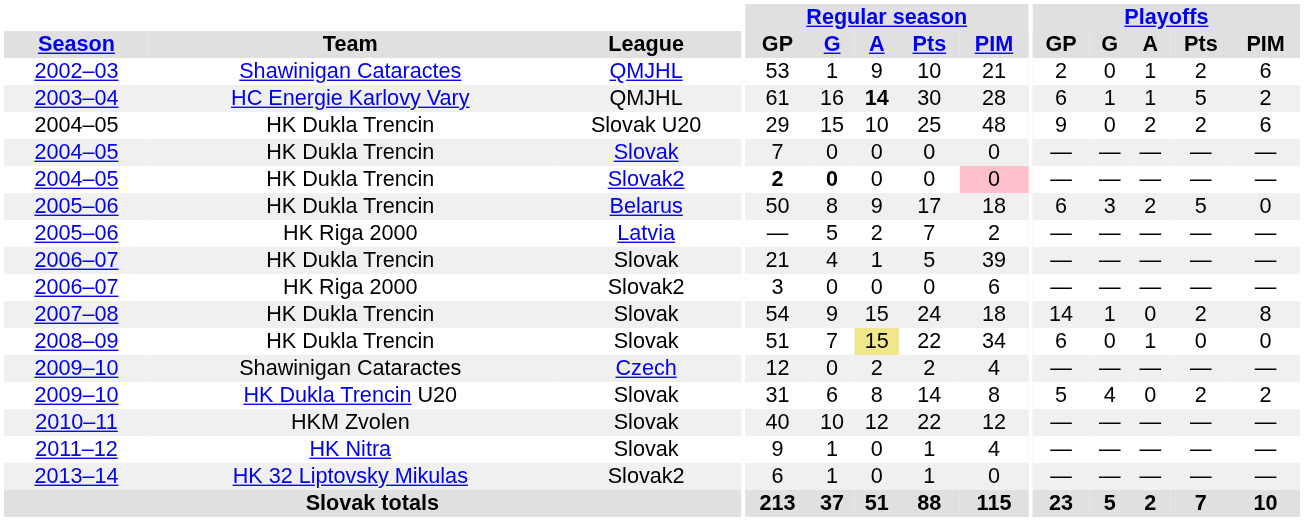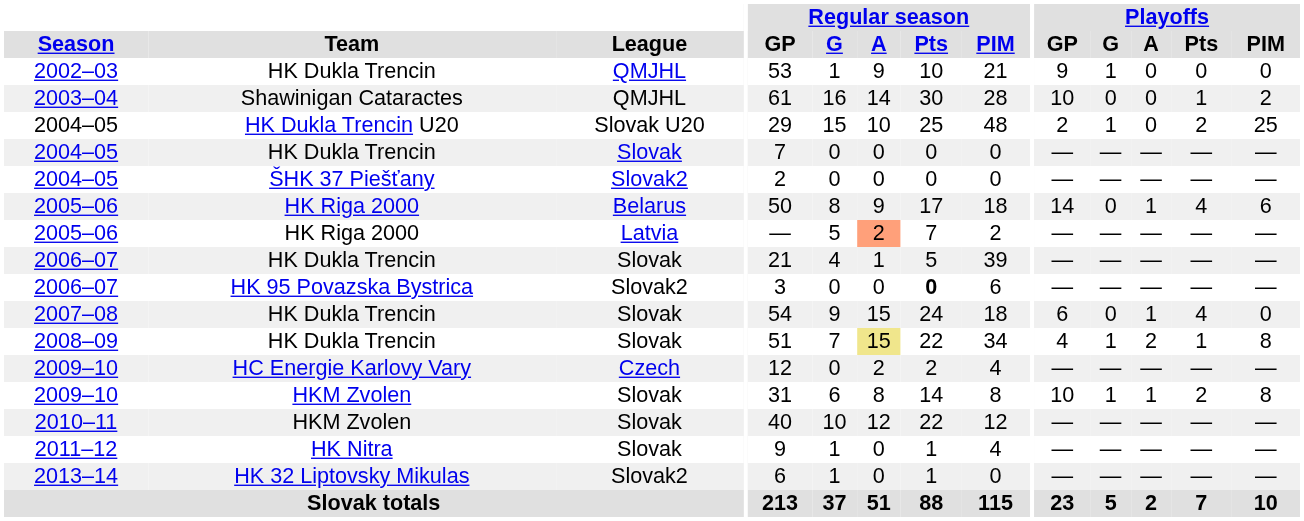 <table border="0" cellpadding="1" cellspacing="0" style="text-align:center; width:60em">
 <tr bgcolor="#e0e0e0">
 <th colspan="3" bgcolor="#ffffff"></th>
 <th rowspan="99" bgcolor="#ffffff"></th>
 <th colspan="5"><a href='#'>Regular season</a></th>
 <th rowspan="99" bgcolor="#ffffff"></th>
 <th colspan="5"><a href='#'>Playoffs</a></th>
 </tr>
 <tr bgcolor="#e0e0e0">
 <th><a href='#'>Season</a></th>
 <th>Team</th>
 <th>League</th>
 <th>GP</th>
 <th><a href='#'>G</a></th>
 <th><a href='#'>A</a></th>
 <th><a href='#'>Pts</a></th>
 <th><a href='#'>PIM</a></th>
 <th>GP</th>
 <th>G</th>
 <th>A</th>
 <th>Pts</th>
 <th>PIM</th>
 </tr>
 <tr>
 <td><a href='#'>2002–03</a></td>
-<td><a href='#'>Shawinigan Cataractes</a></td>
+<td>HK Dukla Trencin</td>
 <td><a href='#'>QMJHL</a></td>
 <td>53</td>
 <td>1</td>
 <td>9</td>
 <td>10</td>
 <td>21</td>
-<td>2</td>
+<td>9</td>
+<td>1</td>
 <td>0</td>
-<td>1</td>
-<td>2</td>
-<td>6</td>
+<td>0</td>
+<td>0</td>
 </tr>
 <tr bgcolor="#f0f0f0">
 <td><a href='#'>2003–04</a></td>
-<td><a href='#'>HC Energie Karlovy Vary</a></td>
+<td>Shawinigan Cataractes</td>
 <td>QMJHL</td>
 <td>61</td>
 <td>16</td>
-<td><strong>14</strong></td>
+<td>14</td>
 <td>30</td>
 <td>28</td>
-<td>6</td>
+<td>10</td>
+<td>0</td>
+<td>0</td>
 <td>1</td>
-<td>1</td>
-<td>5</td>
 <td>2</td>
 </tr>
 <tr>
 <td>2004–05</td>
-<td>HK Dukla Trencin</td>
+<td><a href='#'>HK Dukla Trencin</a> U20</td>
 <td>Slovak U20</td>
 <td>29</td>
 <td>15</td>
 <td>10</td>
 <td>25</td>
 <td>48</td>
-<td>9</td>
+<td>2</td>
+<td>1</td>
 <td>0</td>
 <td>2</td>
-<td>2</td>
-<td>6</td>
+<td>25</td>
 </tr>
 <tr bgcolor="#f0f0f0">
 <td><a href='#'>2004–05</a></td>
 <td>HK Dukla Trencin</td>
 <td><a href='#'>Slovak</a></td>
 <td>7</td>
 <td>0</td>
 <td>0</td>
 <td>0</td>
 <td>0</td>
 <td>—</td>
 <td>—</td>
 <td>—</td>
 <td>—</td>
 <td>—</td>
 </tr>
 <tr>
 <td><a href='#'>2004–05</a></td>
-<td>HK Dukla Trencin</td>
+<td><a href='#'>ŠHK 37 Piešťany</a></td>
 <td><a href='#'>Slovak2</a></td>
-<td><strong>2</strong></td>
-<td><strong>0</strong></td>
+<td>2</td>
 <td>0</td>
 <td>0</td>
-<td style="background: pink;">0</td>
+<td>0</td>
+<td>0</td>
 <td>—</td>
 <td>—</td>
 <td>—</td>
 <td>—</td>
 <td>—</td>
 </tr>
 <tr bgcolor="#f0f0f0">
 <td><a href='#'>2005–06</a></td>
-<td>HK Dukla Trencin</td>
+<td><a href='#'>HK Riga 2000</a></td>
 <td><a href='#'>Belarus</a></td>
 <td>50</td>
 <td>8</td>
 <td>9</td>
 <td>17</td>
 <td>18</td>
+<td>14</td>
+<td>0</td>
+<td>1</td>
+<td>4</td>
 <td>6</td>
-<td>3</td>
-<td>2</td>
-<td>5</td>
-<td>0</td>
 </tr>
 <tr>
 <td><a href='#'>2005–06</a></td>
 <td>HK Riga 2000</td>
 <td><a href='#'>Latvia</a></td>
 <td>—</td>
 <td>5</td>
-<td>2</td>
+<td style="background: lightsalmon;">2</td>
 <td>7</td>
 <td>2</td>
 <td>—</td>
 <td>—</td>
 <td>—</td>
 <td>—</td>
 <td>—</td>
 </tr>
 <tr bgcolor="#f0f0f0">
 <td><a href='#'>2006–07</a></td>
 <td>HK Dukla Trencin</td>
 <td>Slovak</td>
 <td>21</td>
 <td>4</td>
 <td>1</td>
 <td>5</td>
 <td>39</td>
 <td>—</td>
 <td>—</td>
 <td>—</td>
 <td>—</td>
 <td>—</td>
 </tr>
 <tr>
 <td><a href='#'>2006–07</a></td>
-<td>HK Riga 2000</td>
+<td><a href='#'>HK 95 Povazska Bystrica</a></td>
 <td>Slovak2</td>
 <td>3</td>
 <td>0</td>
 <td>0</td>
-<td>0</td>
+<td><strong>0</strong></td>
 <td>6</td>
 <td>—</td>
 <td>—</td>
 <td>—</td>
 <td>—</td>
 <td>—</td>
 </tr>
 <tr bgcolor="#f0f0f0">
 <td><a href='#'>2007–08</a></td>
 <td>HK Dukla Trencin</td>
 <td>Slovak</td>
 <td>54</td>
 <td>9</td>
 <td>15</td>
 <td>24</td>
 <td>18</td>
-<td>14</td>
+<td>6</td>
+<td>0</td>
 <td>1</td>
+<td>4</td>
 <td>0</td>
-<td>2</td>
-<td>8</td>
 </tr>
 <tr>
 <td><a href='#'>2008–09</a></td>
 <td>HK Dukla Trencin</td>
 <td>Slovak</td>
 <td>51</td>
 <td>7</td>
 <td style="background: khaki;">15</td>
 <td>22</td>
 <td>34</td>
-<td>6</td>
-<td>0</td>
+<td>4</td>
 <td>1</td>
-<td>0</td>
-<td>0</td>
+<td>2</td>
+<td>1</td>
+<td>8</td>
 </tr>
 <tr bgcolor="#f0f0f0">
 <td><a href='#'>2009–10</a></td>
-<td>Shawinigan Cataractes</td>
+<td><a href='#'>HC Energie Karlovy Vary</a></td>
 <td><a href='#'>Czech</a></td>
 <td>12</td>
 <td>0</td>
 <td>2</td>
 <td>2</td>
 <td>4</td>
 <td>—</td>
 <td>—</td>
 <td>—</td>
 <td>—</td>
 <td>—</td>
 </tr>
 <tr>
 <td><a href='#'>2009–10</a></td>
-<td><a href='#'>HK Dukla Trencin</a> U20</td>
+<td><a href='#'>HKM Zvolen</a></td>
 <td>Slovak</td>
 <td>31</td>
 <td>6</td>
 <td>8</td>
 <td>14</td>
 <td>8</td>
-<td>5</td>
-<td>4</td>
-<td>0</td>
+<td>10</td>
+<td>1</td>
+<td>1</td>
 <td>2</td>
-<td>2</td>
+<td>8</td>
 </tr>
 <tr bgcolor="#f0f0f0">
 <td><a href='#'>2010–11</a></td>
 <td>HKM Zvolen</td>
 <td>Slovak</td>
 <td>40</td>
 <td>10</td>
 <td>12</td>
 <td>22</td>
 <td>12</td>
 <td>—</td>
 <td>—</td>
 <td>—</td>
 <td>—</td>
 <td>—</td>
 </tr>
 <tr>
 <td><a href='#'>2011–12</a></td>
 <td><a href='#'>HK Nitra</a></td>
 <td>Slovak</td>
 <td>9</td>
 <td>1</td>
 <td>0</td>
 <td>1</td>
 <td>4</td>
 <td>—</td>
 <td>—</td>
 <td>—</td>
 <td>—</td>
 <td>—</td>
 </tr>
 <tr bgcolor="#f0f0f0">
 <td><a href='#'>2013–14</a></td>
 <td><a href='#'>HK 32 Liptovsky Mikulas</a></td>
 <td>Slovak2</td>
 <td>6</td>
 <td>1</td>
 <td>0</td>
 <td>1</td>
 <td>0</td>
 <td>—</td>
 <td>—</td>
 <td>—</td>
 <td>—</td>
 <td>—</td>
 </tr>
 <tr>
 </tr>
 <tr ALIGN="center" bgcolor="#e0e0e0">
 <th colspan="3">Slovak totals</th>
 <th ALIGN="center">213</th>
 <th ALIGN="center">37</th>
 <th ALIGN="center">51</th>
 <th ALIGN="center">88</th>
 <th ALIGN="center">115</th>
 <th ALIGN="center">23</th>
 <th ALIGN="center">5</th>
 <th ALIGN="center">2</th>
 <th ALIGN="center">7</th>
 <th ALIGN="center">10</th>
 </tr>
 </table>
